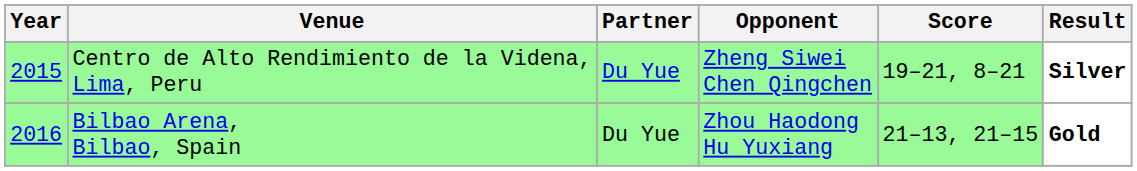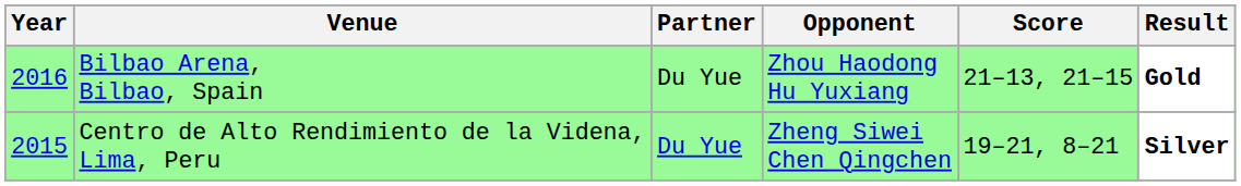 <table class="sortable wikitable" style="font-size: 90%;">
 <tr>
 <th>Year</th>
 <th>Venue</th>
 <th>Partner</th>
 <th>Opponent</th>
 <th>Score</th>
 <th>Result</th>
 </tr>
 <tr style="background:#98FB98">
+<td align="center"><a href='#'>2016</a></td>
+<td align="left"><a href='#'>Bilbao Arena</a>,<br><a href='#'>Bilbao</a>, Spain</td>
+<td align="left"> Du Yue</td>
+<td align="left"> <a href='#'>Zhou Haodong</a> <br>  <a href='#'>Hu Yuxiang</a></td>
+<td align="left">21–13, 21–15</td>
+<td style="text-align:left; background:white"> <strong>Gold</strong></td>
+</tr>
+<tr style="background:#98FB98">
 <td align="center"><a href='#'>2015</a></td>
 <td align="left">Centro de Alto Rendimiento de la Videna,<br><a href='#'>Lima</a>, Peru</td>
 <td align="left"> <a href='#'>Du Yue</a></td>
 <td align="left"> <a href='#'>Zheng Siwei</a> <br>  <a href='#'>Chen Qingchen</a></td>
 <td align="left">19–21, 8–21</td>
 <td style="text-align:left; background:white"> <strong>Silver</strong></td>
 </tr>
-<tr style="background:#98FB98">
-<td align="center"><a href='#'>2016</a></td>
-<td align="left"><a href='#'>Bilbao Arena</a>,<br><a href='#'>Bilbao</a>, Spain</td>
-<td align="left"> Du Yue</td>
-<td align="left"> <a href='#'>Zhou Haodong</a> <br>  <a href='#'>Hu Yuxiang</a></td>
-<td align="left">21–13, 21–15</td>
-<td style="text-align:left; background:white"> <strong>Gold</strong></td>
-</tr>
 </table>
